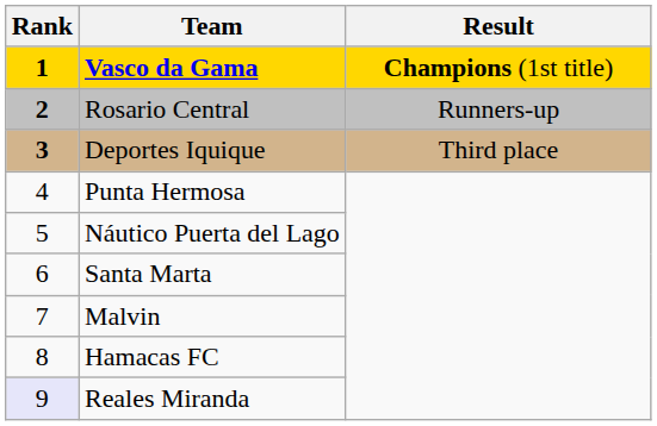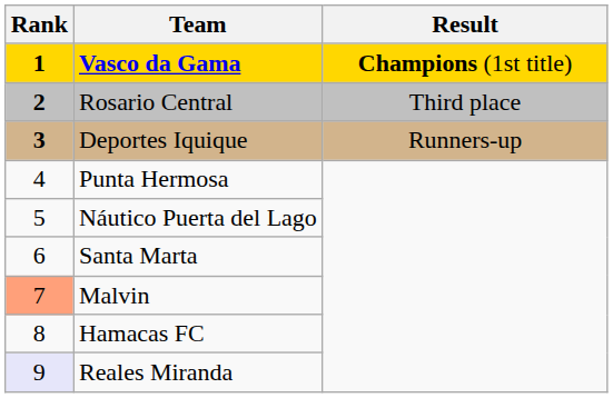 <table class="wikitable" style="text-align:center">
 <tr>
 <th>Rank</th>
 <th>Team</th>
 <th width=180>Result</th>
 </tr>
 <tr bgcolor="gold">
 <td><strong>1</strong></td>
 <td align="left"><strong> <a href='#'>Vasco da Gama</a></strong></td>
 <td><strong>Champions</strong> (1st title)</td>
 </tr>
 <tr bgcolor="silver">
 <td><strong>2</strong></td>
 <td align="left"> Rosario Central</td>
-<td>Runners-up</td>
+<td>Third place</td>
 </tr>
 <tr bgcolor="tan">
 <td><strong>3</strong></td>
 <td align="left"> Deportes Iquique</td>
-<td>Third place</td>
+<td>Runners-up</td>
 </tr>
 <tr>
 <td>4</td>
 <td align="left"> Punta Hermosa</td>
 <td rowspan=6></td>
 </tr>
 <tr>
 <td>5</td>
 <td align="left"> Náutico Puerta del Lago</td>
 </tr>
 <tr>
 <td>6</td>
 <td align="left"> Santa Marta</td>
 </tr>
 <tr>
-<td>7</td>
+<td style="background: lightsalmon;">7</td>
 <td align="left"> Malvin</td>
 </tr>
 <tr>
 <td>8</td>
 <td align="left"> Hamacas FC</td>
 </tr>
 <tr>
 <td style="background: lavender;">9</td>
 <td align="left"> Reales Miranda</td>
 </tr>
 </table>
